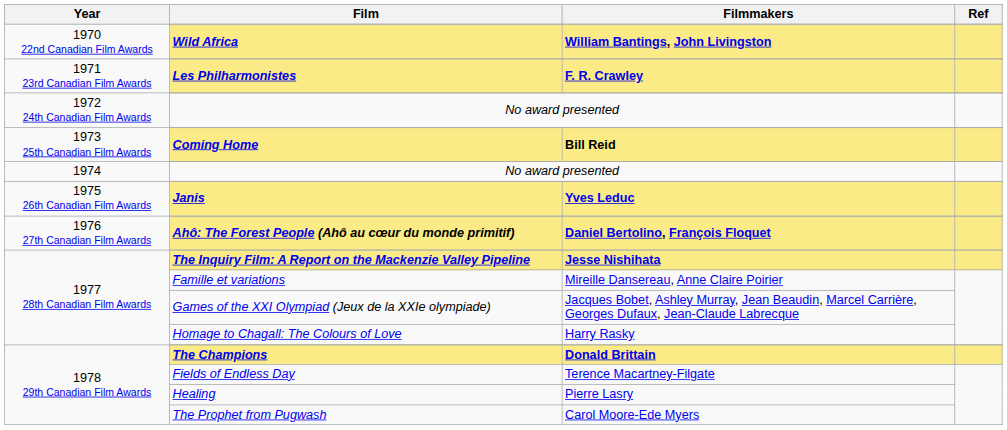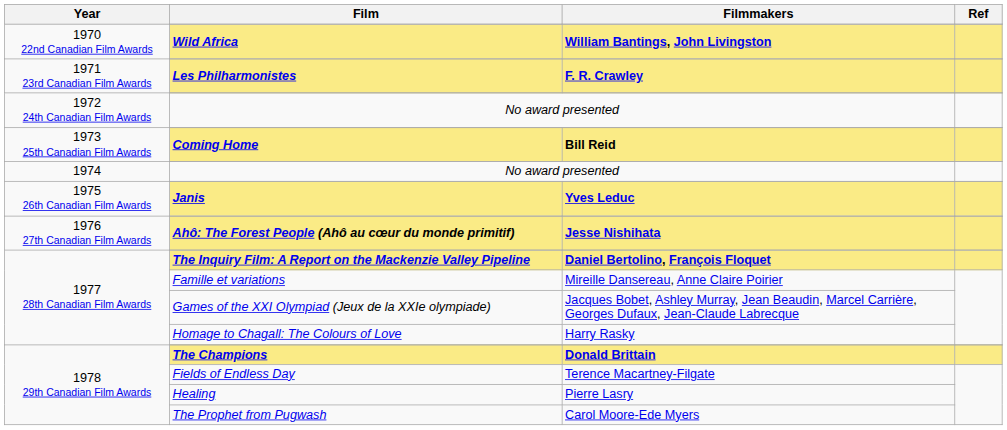 <table class="wikitable" style="width:100%;">
 <tr style="background:#bebebe;">
 <th style="width:8%;">Year</th>
 <th style="width:19%;">Film</th>
 <th style="width:19%;">Filmmakers</th>
 <th style="width:2%;">Ref</th>
 </tr>
 <tr>
 <td rowspan=2 align="center">1970<br><small><a href='#'>22nd Canadian Film Awards</a></small></td>
 </tr>
 <tr style="background:#FAEB86;">
 <td><strong><em><a href='#'>Wild Africa</a></em></strong></td>
 <td><strong><a href='#'>William Bantings</a>, <a href='#'>John Livingston</a></strong></td>
 <td></td>
 </tr>
 <tr>
 <td rowspan=2 align="center">1971<br><small><a href='#'>23rd Canadian Film Awards</a></small></td>
 </tr>
 <tr style="background:#FAEB86;">
 <td><strong><em><a href='#'>Les Philharmonistes</a></em></strong></td>
 <td><strong><a href='#'>F. R. Crawley</a></strong></td>
 <td></td>
 </tr>
 <tr>
 <td rowspan=2 align="center">1972<br><small><a href='#'>24th Canadian Film Awards</a></small></td>
 </tr>
 <tr>
 <td colspan=2 align=center><em>No award presented</em></td>
 <td></td>
 </tr>
 <tr>
 <td rowspan=2 align="center">1973<br><small><a href='#'>25th Canadian Film Awards</a></small></td>
 </tr>
 <tr style="background:#FAEB86;">
 <td><strong><em><a href='#'>Coming Home</a></em></strong></td>
 <td><strong>Bill Reid</strong></td>
 <td></td>
 </tr>
 <tr>
 <td rowspan=2 align="center">1974</td>
 </tr>
 <tr>
 <td colspan=2 align=center><em>No award presented</em></td>
 <td></td>
 </tr>
 <tr>
 <td rowspan=2 align="center">1975<br><small><a href='#'>26th Canadian Film Awards</a></small></td>
 </tr>
 <tr style="background:#FAEB86;">
 <td><strong><em><a href='#'>Janis</a></em></strong></td>
 <td><strong><a href='#'>Yves Leduc</a></strong></td>
 <td></td>
 </tr>
 <tr>
 <td rowspan=2 align="center">1976<br><small><a href='#'>27th Canadian Film Awards</a></small></td>
 </tr>
 <tr style="background:#FAEB86;">
 <td><strong><em><a href='#'>Ahô: The Forest People</a> (Ahô au cœur du monde primitif)</em></strong></td>
-<td><strong><a href='#'>Daniel Bertolino</a>, <a href='#'>François Floquet</a></strong></td>
+<td><strong><a href='#'>Jesse Nishihata</a></strong></td>
 <td></td>
 </tr>
 <tr>
 <td rowspan=5 align="center">1977<br><small><a href='#'>28th Canadian Film Awards</a></small></td>
 </tr>
 <tr style="background:#FAEB86;">
 <td><strong><em><a href='#'>The Inquiry Film: A Report on the Mackenzie Valley Pipeline</a></em></strong></td>
-<td><strong><a href='#'>Jesse Nishihata</a></strong></td>
+<td><strong><a href='#'>Daniel Bertolino</a>, <a href='#'>François Floquet</a></strong></td>
 <td></td>
 </tr>
 <tr>
 <td><em><a href='#'>Famille et variations</a></em></td>
 <td><a href='#'>Mireille Dansereau</a>, <a href='#'>Anne Claire Poirier</a></td>
 <td rowspan=3></td>
 </tr>
 <tr>
 <td><em><a href='#'>Games of the XXI Olympiad</a> (Jeux de la XXIe olympiade)</em></td>
 <td><a href='#'>Jacques Bobet</a>, <a href='#'>Ashley Murray</a>, <a href='#'>Jean Beaudin</a>, <a href='#'>Marcel Carrière</a>, <a href='#'>Georges Dufaux</a>, <a href='#'>Jean-Claude Labrecque</a></td>
 </tr>
 <tr>
 <td><em><a href='#'>Homage to Chagall: The Colours of Love</a></em></td>
 <td><a href='#'>Harry Rasky</a></td>
 </tr>
 <tr>
 <td rowspan=5 align="center">1978<br><small><a href='#'>29th Canadian Film Awards</a></small></td>
 </tr>
 <tr style="background:#FAEB86;">
 <td><strong><em><a href='#'>The Champions</a></em></strong></td>
 <td><strong><a href='#'>Donald Brittain</a></strong></td>
 <td></td>
 </tr>
 <tr>
 <td><em><a href='#'>Fields of Endless Day</a></em></td>
 <td><a href='#'>Terence Macartney-Filgate</a></td>
 <td rowspan=3></td>
 </tr>
 <tr>
 <td><em><a href='#'>Healing</a></em></td>
 <td><a href='#'>Pierre Lasry</a></td>
 </tr>
 <tr>
 <td><em><a href='#'>The Prophet from Pugwash</a></em></td>
 <td><a href='#'>Carol Moore-Ede Myers</a></td>
 </tr>
 </table>
